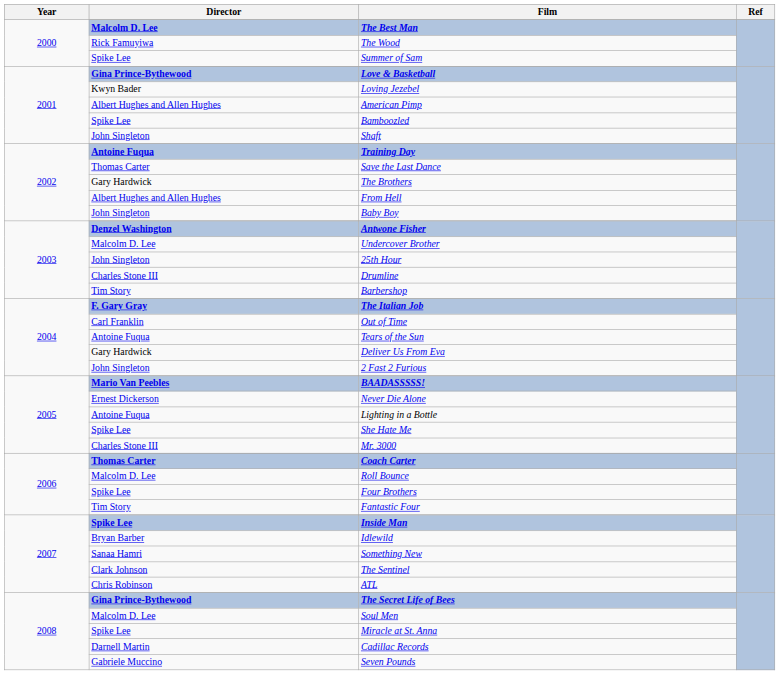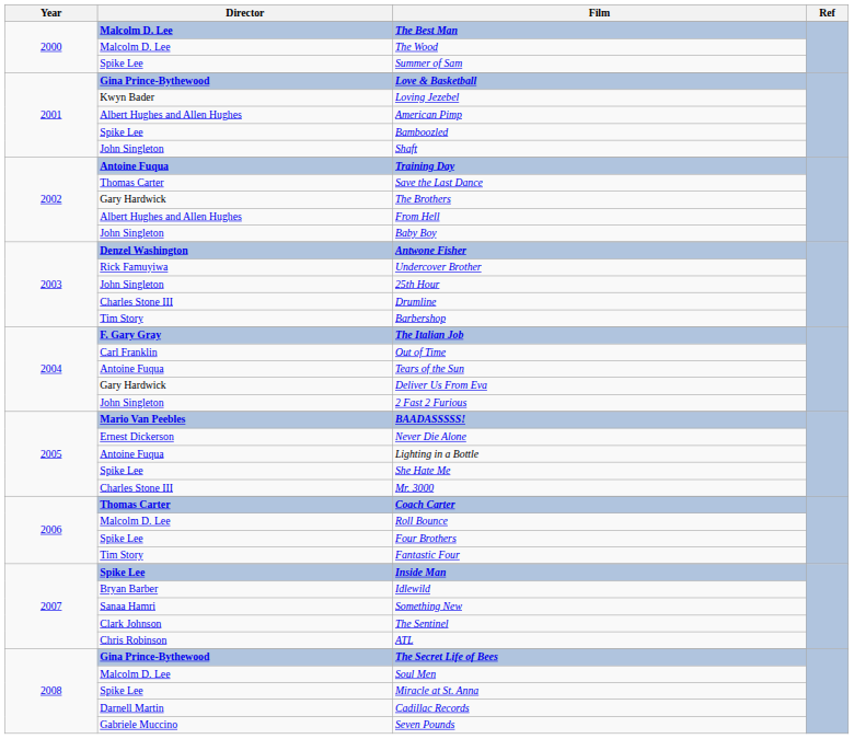 <table class="wikitable" style="width:100%;">
 <tr style="background:#bebebe;">
 <th style="width:11%;">Year</th>
 <th style="width:35%;">Director</th>
 <th style="width:49%;">Film</th>
 <th style="width:5%;">Ref</th>
 </tr>
 <tr>
 <td rowspan="4" align="center"><a href='#'>2000</a></td>
 </tr>
 <tr style="background:#B0C4DE">
 <td><strong><a href='#'>Malcolm D. Lee</a></strong></td>
 <td><strong><em><a href='#'>The Best Man</a></em></strong></td>
 <td rowspan="4" align="center"></td>
 </tr>
 <tr>
-<td><a href='#'>Rick Famuyiwa</a></td>
+<td><a href='#'>Malcolm D. Lee</a></td>
 <td><em><a href='#'>The Wood</a></em></td>
 </tr>
 <tr>
 <td><a href='#'>Spike Lee</a></td>
 <td><em><a href='#'>Summer of Sam</a></em></td>
 </tr>
 <tr>
 <td rowspan="6" align="center"><a href='#'>2001</a></td>
 </tr>
 <tr style="background:#B0C4DE">
 <td><strong><a href='#'>Gina Prince-Bythewood</a></strong></td>
 <td><strong><em><a href='#'>Love & Basketball</a></em></strong></td>
 <td rowspan="6" align="center"></td>
 </tr>
 <tr>
 <td>Kwyn Bader</td>
 <td><em><a href='#'>Loving Jezebel</a></em></td>
 </tr>
 <tr>
 <td><a href='#'>Albert Hughes and Allen Hughes</a></td>
 <td><em><a href='#'>American Pimp</a></em></td>
 </tr>
 <tr>
 <td><a href='#'>Spike Lee</a></td>
 <td><em><a href='#'>Bamboozled</a></em></td>
 </tr>
 <tr>
 <td><a href='#'>John Singleton</a></td>
 <td><em><a href='#'>Shaft</a></em></td>
 </tr>
 <tr>
 <td rowspan="6" align="center"><a href='#'>2002</a></td>
 </tr>
 <tr style="background:#B0C4DE">
 <td><strong><a href='#'>Antoine Fuqua</a></strong></td>
 <td><strong><em><a href='#'>Training Day</a></em></strong></td>
 <td rowspan="6" align="center"></td>
 </tr>
 <tr>
 <td><a href='#'>Thomas Carter</a></td>
 <td><em><a href='#'>Save the Last Dance</a></em></td>
 </tr>
 <tr>
 <td>Gary Hardwick</td>
 <td><em><a href='#'>The Brothers</a></em></td>
 </tr>
 <tr>
 <td><a href='#'>Albert Hughes and Allen Hughes</a></td>
 <td><em><a href='#'>From Hell</a></em></td>
 </tr>
 <tr>
 <td><a href='#'>John Singleton</a></td>
 <td><em><a href='#'>Baby Boy</a></em></td>
 </tr>
 <tr>
 <td rowspan="6" align="center"><a href='#'>2003</a></td>
 </tr>
 <tr style="background:#B0C4DE">
 <td><strong><a href='#'>Denzel Washington</a></strong></td>
 <td><strong><em><a href='#'>Antwone Fisher</a></em></strong></td>
 <td rowspan="6" align="center"></td>
 </tr>
 <tr>
-<td><a href='#'>Malcolm D. Lee</a></td>
+<td><a href='#'>Rick Famuyiwa</a></td>
 <td><em><a href='#'>Undercover Brother</a></em></td>
 </tr>
 <tr>
 <td><a href='#'>John Singleton</a></td>
 <td><em><a href='#'>25th Hour</a></em></td>
 </tr>
 <tr>
 <td><a href='#'>Charles Stone III</a></td>
 <td><em><a href='#'>Drumline</a></em></td>
 </tr>
 <tr>
 <td><a href='#'>Tim Story</a></td>
 <td><em><a href='#'>Barbershop</a></em></td>
 </tr>
 <tr>
 <td rowspan="6" align="center"><a href='#'>2004</a></td>
 </tr>
 <tr style="background:#B0C4DE">
 <td><strong><a href='#'>F. Gary Gray</a></strong></td>
 <td><strong><em><a href='#'>The Italian Job</a></em></strong></td>
 <td rowspan="6" align="center"></td>
 </tr>
 <tr>
 <td><a href='#'>Carl Franklin</a></td>
 <td><em><a href='#'>Out of Time</a></em></td>
 </tr>
 <tr>
 <td><a href='#'>Antoine Fuqua</a></td>
 <td><em><a href='#'>Tears of the Sun</a></em></td>
 </tr>
 <tr>
 <td>Gary Hardwick</td>
 <td><em><a href='#'>Deliver Us From Eva</a></em></td>
 </tr>
 <tr>
 <td><a href='#'>John Singleton</a></td>
 <td><em><a href='#'>2 Fast 2 Furious</a></em></td>
 </tr>
 <tr>
 <td rowspan="6" align="center"><a href='#'>2005</a></td>
 </tr>
 <tr style="background:#B0C4DE">
 <td><strong><a href='#'>Mario Van Peebles</a></strong></td>
 <td><strong><em><a href='#'>BAADASSSSS!</a></em></strong></td>
 <td rowspan="6" align="center"></td>
 </tr>
 <tr>
 <td><a href='#'>Ernest Dickerson</a></td>
 <td><em><a href='#'>Never Die Alone</a></em></td>
 </tr>
 <tr>
 <td><a href='#'>Antoine Fuqua</a></td>
 <td><em>Lighting in a Bottle</em></td>
 </tr>
 <tr>
 <td><a href='#'>Spike Lee</a></td>
 <td><em><a href='#'>She Hate Me</a></em></td>
 </tr>
 <tr>
 <td><a href='#'>Charles Stone III</a></td>
 <td><em><a href='#'>Mr. 3000</a></em></td>
 </tr>
 <tr>
 <td rowspan="5" align="center"><a href='#'>2006</a></td>
 </tr>
 <tr style="background:#B0C4DE">
 <td><strong><a href='#'>Thomas Carter</a></strong></td>
 <td><strong><em><a href='#'>Coach Carter</a></em></strong></td>
 <td rowspan="5" align="center"></td>
 </tr>
 <tr>
 <td><a href='#'>Malcolm D. Lee</a></td>
 <td><em><a href='#'>Roll Bounce</a></em></td>
 </tr>
 <tr>
 <td><a href='#'>Spike Lee</a></td>
 <td><em><a href='#'>Four Brothers</a></em></td>
 </tr>
 <tr>
 <td><a href='#'>Tim Story</a></td>
 <td><em><a href='#'>Fantastic Four</a></em></td>
 </tr>
 <tr>
 <td rowspan="6" align="center"><a href='#'>2007</a></td>
 </tr>
 <tr style="background:#B0C4DE">
 <td><strong><a href='#'>Spike Lee</a></strong></td>
 <td><strong><em><a href='#'>Inside Man</a></em></strong></td>
 <td rowspan="6" align="center"></td>
 </tr>
 <tr>
 <td><a href='#'>Bryan Barber</a></td>
 <td><em><a href='#'>Idlewild</a></em></td>
 </tr>
 <tr>
 <td><a href='#'>Sanaa Hamri</a></td>
 <td><em><a href='#'>Something New</a></em></td>
 </tr>
 <tr>
 <td><a href='#'>Clark Johnson</a></td>
 <td><em><a href='#'>The Sentinel</a></em></td>
 </tr>
 <tr>
 <td><a href='#'>Chris Robinson</a></td>
 <td><em><a href='#'>ATL</a></em></td>
 </tr>
 <tr>
 <td rowspan="6" align="center"><a href='#'>2008</a></td>
 </tr>
 <tr style="background:#B0C4DE">
 <td><strong><a href='#'>Gina Prince-Bythewood</a></strong></td>
 <td><strong><em><a href='#'>The Secret Life of Bees</a></em></strong></td>
 <td rowspan="6" align="center"></td>
 </tr>
 <tr>
 <td><a href='#'>Malcolm D. Lee</a></td>
 <td><em><a href='#'>Soul Men</a></em></td>
 </tr>
 <tr>
 <td><a href='#'>Spike Lee</a></td>
 <td><em><a href='#'>Miracle at St. Anna</a></em></td>
 </tr>
 <tr>
 <td><a href='#'>Darnell Martin</a></td>
 <td><em><a href='#'>Cadillac Records</a></em></td>
 </tr>
 <tr>
 <td><a href='#'>Gabriele Muccino</a></td>
 <td><em><a href='#'>Seven Pounds</a></em></td>
 </tr>
 </table>
